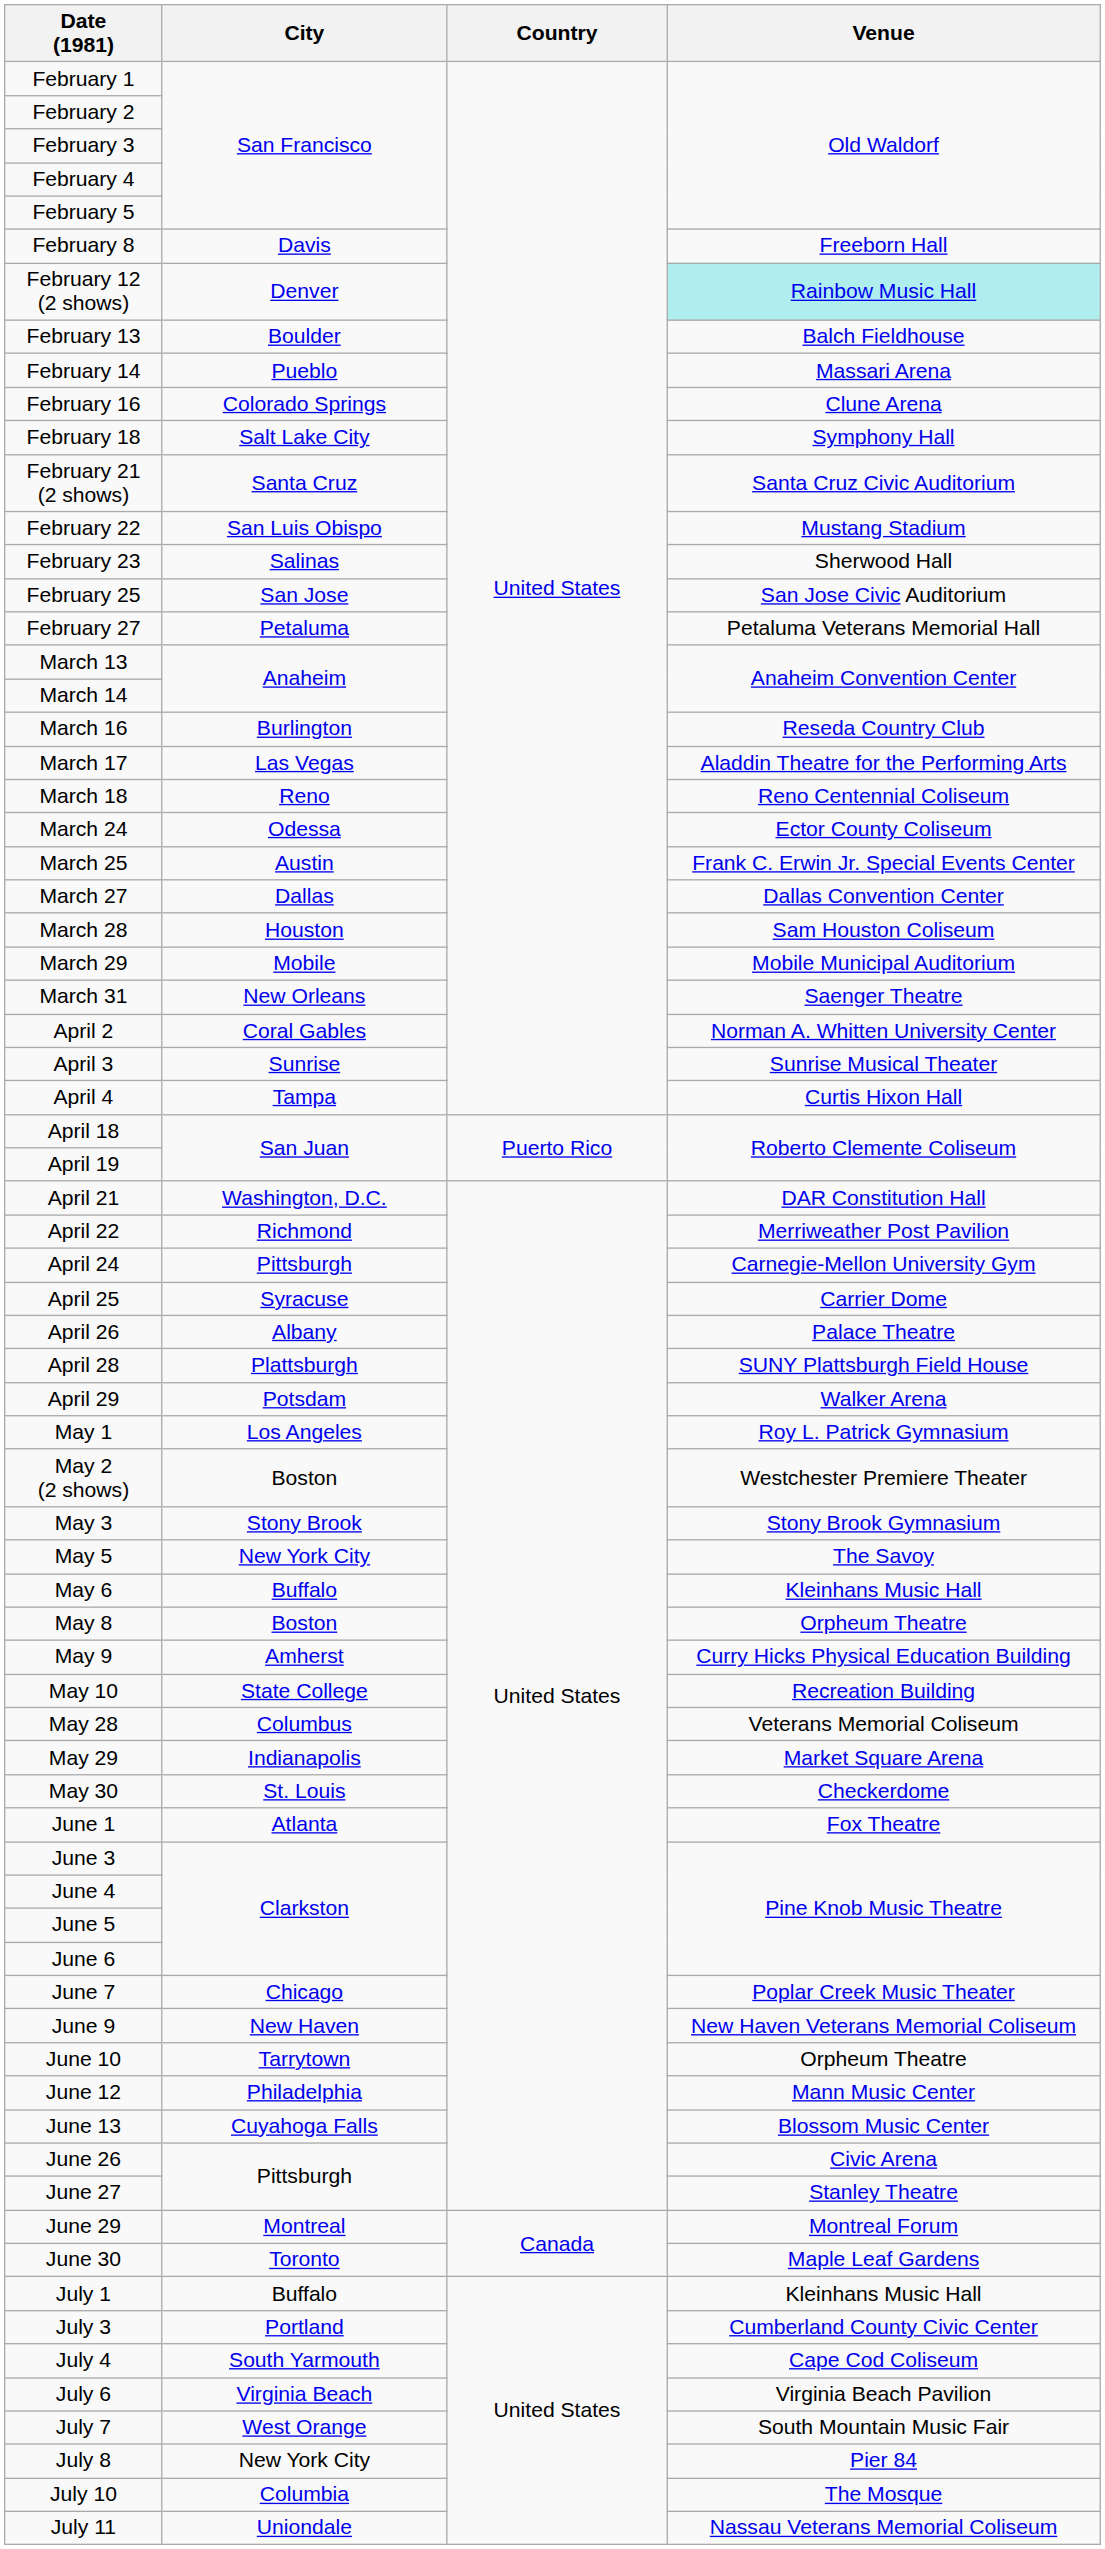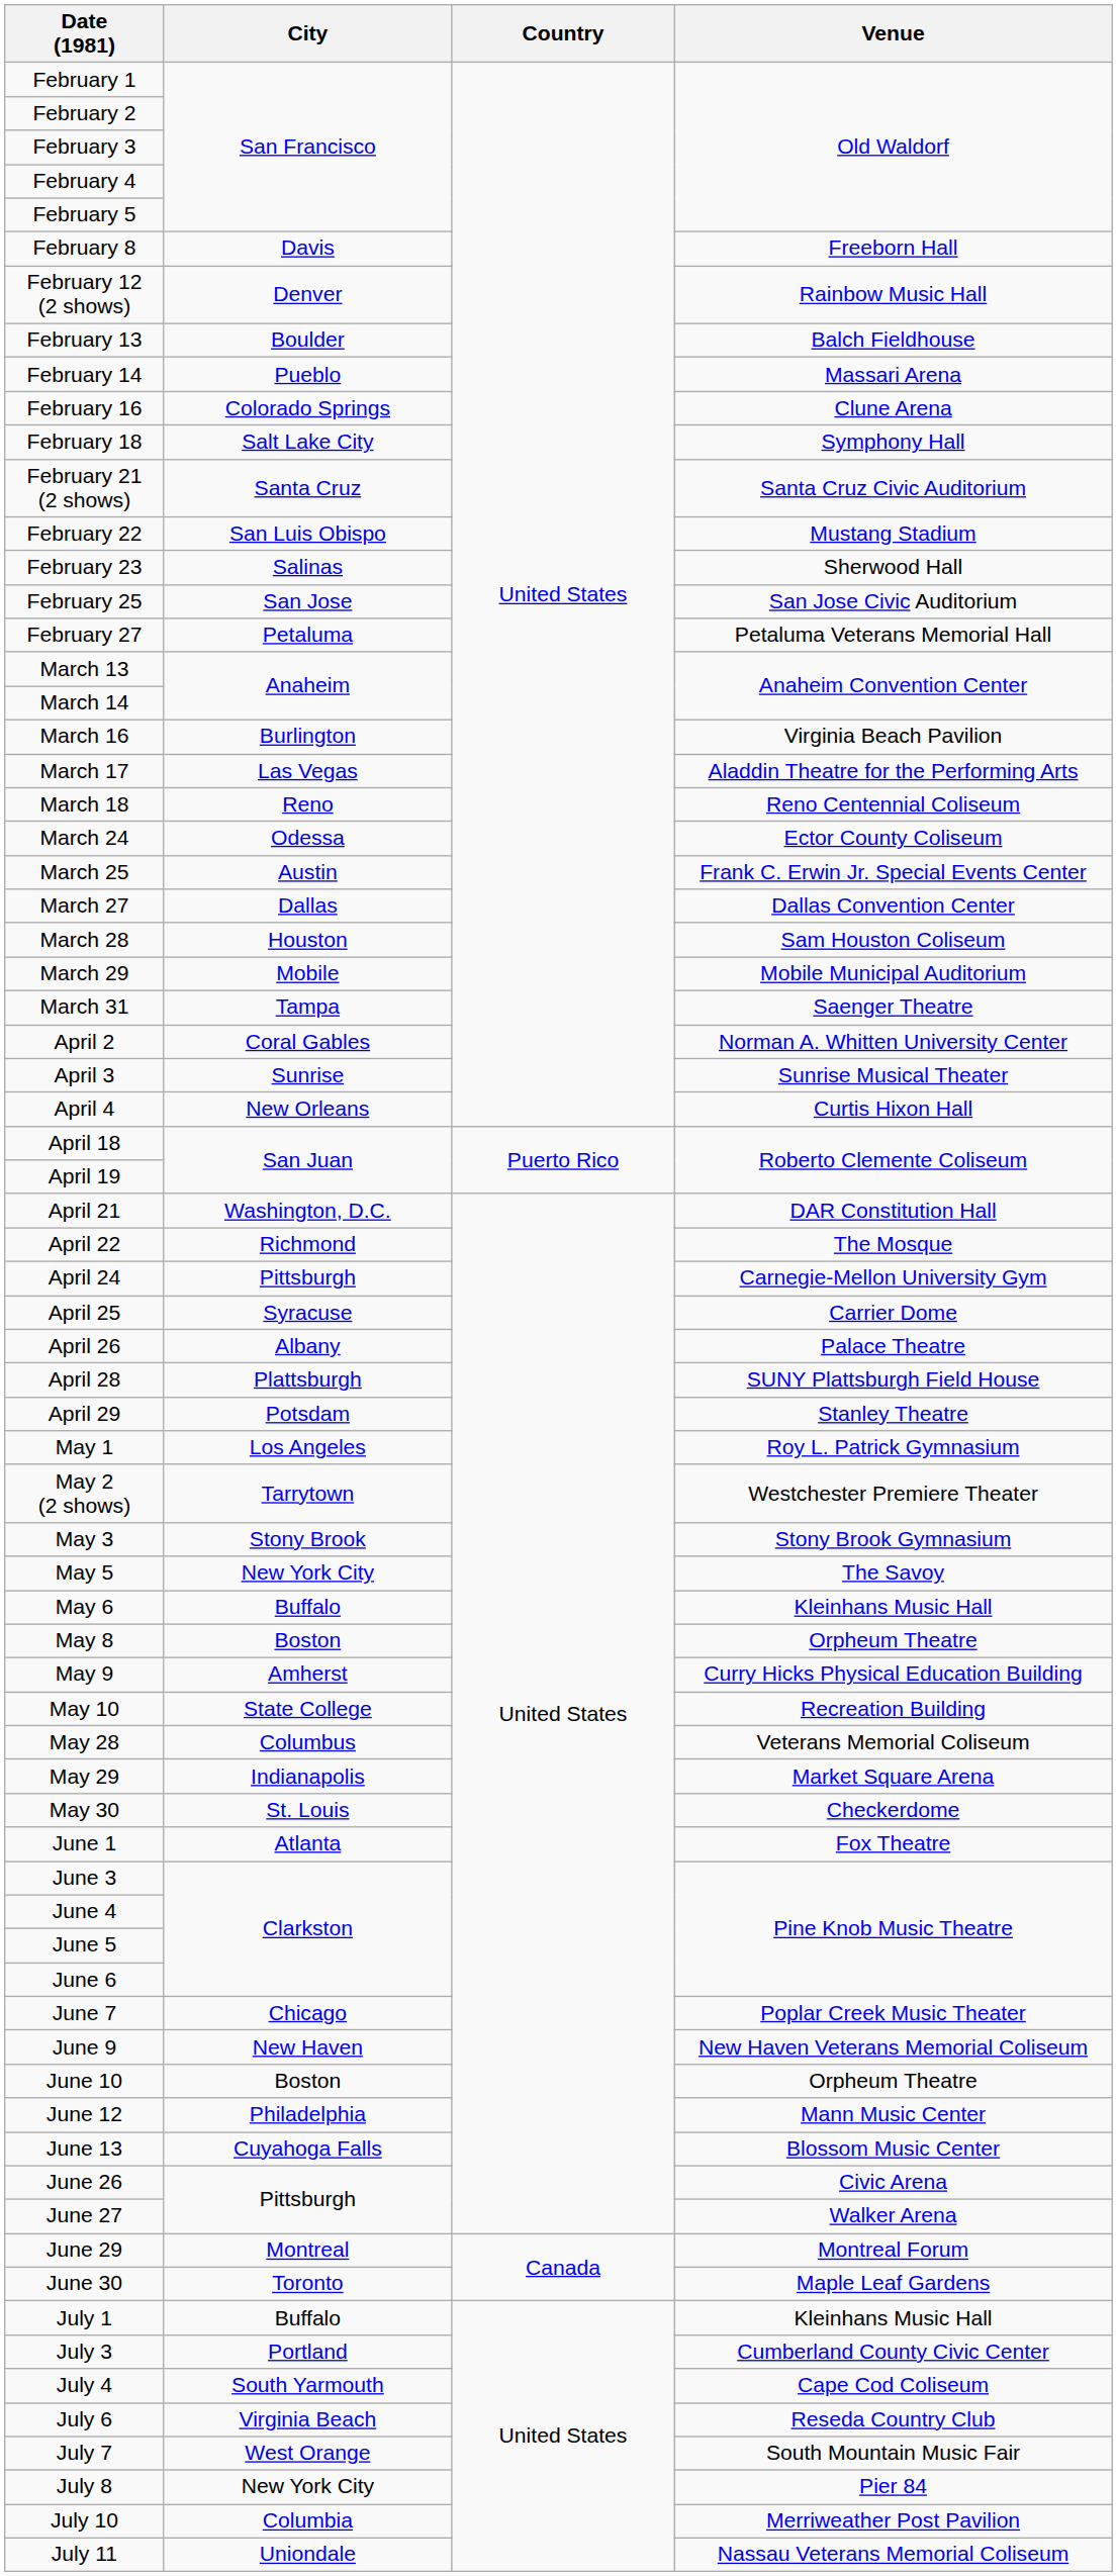 <table class="wikitable sortable plainrowheaders" style="text-align:center;">
 <tr>
 <th scope="col" style="width:7em;">Date<br>(1981)</th>
 <th scope="col" style="width:13em;">City</th>
 <th scope="col" style="width:10em;">Country</th>
 <th scope="col" style="width:20em;">Venue</th>
 </tr>
 <tr>
 <td>February 1</td>
 <td rowspan="5"><a href='#'>San Francisco</a></td>
 <td rowspan="30"><a href='#'>United States</a></td>
 <td rowspan="5"><a href='#'>Old Waldorf</a></td>
 </tr>
 <tr>
 <td>February 2</td>
 </tr>
 <tr>
 <td>February 3</td>
 </tr>
 <tr>
 <td>February 4</td>
 </tr>
 <tr>
 <td>February 5</td>
 </tr>
 <tr>
 <td>February 8</td>
 <td><a href='#'>Davis</a></td>
 <td><a href='#'>Freeborn Hall</a></td>
 </tr>
 <tr>
 <td>February 12<br>(2 shows)</td>
 <td><a href='#'>Denver</a></td>
-<td style="background: paleturquoise;"><a href='#'>Rainbow Music Hall</a></td>
+<td><a href='#'>Rainbow Music Hall</a></td>
 </tr>
 <tr>
 <td>February 13</td>
 <td><a href='#'>Boulder</a></td>
 <td><a href='#'>Balch Fieldhouse</a></td>
 </tr>
 <tr>
 <td>February 14</td>
 <td><a href='#'>Pueblo</a></td>
 <td><a href='#'>Massari Arena</a></td>
 </tr>
 <tr>
 <td>February 16</td>
 <td><a href='#'>Colorado Springs</a></td>
 <td><a href='#'>Clune Arena</a></td>
 </tr>
 <tr>
 <td>February 18</td>
 <td><a href='#'>Salt Lake City</a></td>
 <td><a href='#'>Symphony Hall</a></td>
 </tr>
 <tr>
 <td>February 21<br>(2 shows)</td>
 <td><a href='#'>Santa Cruz</a></td>
 <td><a href='#'>Santa Cruz Civic Auditorium</a></td>
 </tr>
 <tr>
 <td>February 22</td>
 <td><a href='#'>San Luis Obispo</a></td>
 <td><a href='#'>Mustang Stadium</a></td>
 </tr>
 <tr>
 <td>February 23</td>
 <td><a href='#'>Salinas</a></td>
 <td>Sherwood Hall</td>
 </tr>
 <tr>
 <td>February 25</td>
 <td><a href='#'>San Jose</a></td>
 <td><a href='#'>San Jose Civic</a> Auditorium</td>
 </tr>
 <tr>
 <td>February 27</td>
 <td><a href='#'>Petaluma</a></td>
 <td>Petaluma Veterans Memorial Hall</td>
 </tr>
 <tr>
 <td>March 13</td>
 <td rowspan="2"><a href='#'>Anaheim</a></td>
 <td rowspan="2"><a href='#'>Anaheim Convention Center</a></td>
 </tr>
 <tr>
 <td>March 14</td>
 </tr>
 <tr>
 <td>March 16</td>
 <td><a href='#'>Burlington</a></td>
-<td><a href='#'>Reseda Country Club</a></td>
+<td>Virginia Beach Pavilion</td>
 </tr>
 <tr>
 <td>March 17</td>
 <td><a href='#'>Las Vegas</a></td>
 <td><a href='#'>Aladdin Theatre for the Performing Arts</a></td>
 </tr>
 <tr>
 <td>March 18</td>
 <td><a href='#'>Reno</a></td>
 <td><a href='#'>Reno Centennial Coliseum</a></td>
 </tr>
 <tr>
 <td>March 24</td>
 <td><a href='#'>Odessa</a></td>
 <td><a href='#'>Ector County Coliseum</a></td>
 </tr>
 <tr>
 <td>March 25</td>
 <td><a href='#'>Austin</a></td>
 <td><a href='#'>Frank C. Erwin Jr. Special Events Center</a></td>
 </tr>
 <tr>
 <td>March 27</td>
 <td><a href='#'>Dallas</a></td>
 <td><a href='#'>Dallas Convention Center</a></td>
 </tr>
 <tr>
 <td>March 28</td>
 <td><a href='#'>Houston</a></td>
 <td><a href='#'>Sam Houston Coliseum</a></td>
 </tr>
 <tr>
 <td>March 29</td>
 <td><a href='#'>Mobile</a></td>
 <td><a href='#'>Mobile Municipal Auditorium</a></td>
 </tr>
 <tr>
 <td>March 31</td>
-<td><a href='#'>New Orleans</a></td>
+<td><a href='#'>Tampa</a></td>
 <td><a href='#'>Saenger Theatre</a></td>
 </tr>
 <tr>
 <td>April 2</td>
 <td><a href='#'>Coral Gables</a></td>
 <td><a href='#'>Norman A. Whitten University Center</a></td>
 </tr>
 <tr>
 <td>April 3</td>
 <td><a href='#'>Sunrise</a></td>
 <td><a href='#'>Sunrise Musical Theater</a></td>
 </tr>
 <tr>
 <td>April 4</td>
-<td><a href='#'>Tampa</a></td>
+<td><a href='#'>New Orleans</a></td>
 <td><a href='#'>Curtis Hixon Hall</a></td>
 </tr>
 <tr>
 <td>April 18</td>
 <td rowspan="2"><a href='#'>San Juan</a></td>
 <td rowspan="2"><a href='#'>Puerto Rico</a></td>
 <td rowspan="2"><a href='#'>Roberto Clemente Coliseum</a></td>
 </tr>
 <tr>
 <td>April 19</td>
 </tr>
 <tr>
 <td>April 21</td>
 <td><a href='#'>Washington, D.C.</a></td>
 <td rowspan="30">United States</td>
 <td><a href='#'>DAR Constitution Hall</a></td>
 </tr>
 <tr>
 <td>April 22</td>
 <td><a href='#'>Richmond</a></td>
-<td><a href='#'>Merriweather Post Pavilion</a></td>
+<td><a href='#'>The Mosque</a></td>
 </tr>
 <tr>
 <td>April 24</td>
 <td><a href='#'>Pittsburgh</a></td>
 <td><a href='#'>Carnegie-Mellon University Gym</a></td>
 </tr>
 <tr>
 <td>April 25</td>
 <td><a href='#'>Syracuse</a></td>
 <td><a href='#'>Carrier Dome</a></td>
 </tr>
 <tr>
 <td>April 26</td>
 <td><a href='#'>Albany</a></td>
 <td><a href='#'>Palace Theatre</a></td>
 </tr>
 <tr>
 <td>April 28</td>
 <td><a href='#'>Plattsburgh</a></td>
 <td><a href='#'>SUNY Plattsburgh Field House</a></td>
 </tr>
 <tr>
 <td>April 29</td>
 <td><a href='#'>Potsdam</a></td>
-<td><a href='#'>Walker Arena</a></td>
+<td><a href='#'>Stanley Theatre</a></td>
 </tr>
 <tr>
 <td>May 1</td>
 <td><a href='#'>Los Angeles</a></td>
 <td><a href='#'>Roy L. Patrick Gymnasium</a></td>
 </tr>
 <tr>
 <td>May 2<br>(2 shows)</td>
-<td>Boston</td>
+<td><a href='#'>Tarrytown</a></td>
 <td>Westchester Premiere Theater</td>
 </tr>
 <tr>
 <td>May 3</td>
 <td><a href='#'>Stony Brook</a></td>
 <td><a href='#'>Stony Brook Gymnasium</a></td>
 </tr>
 <tr>
 <td>May 5</td>
 <td><a href='#'>New York City</a></td>
 <td><a href='#'>The Savoy</a></td>
 </tr>
 <tr>
 <td>May 6</td>
 <td><a href='#'>Buffalo</a></td>
 <td><a href='#'>Kleinhans Music Hall</a></td>
 </tr>
 <tr>
 <td>May 8</td>
 <td><a href='#'>Boston</a></td>
 <td><a href='#'>Orpheum Theatre</a></td>
 </tr>
 <tr>
 <td>May 9</td>
 <td><a href='#'>Amherst</a></td>
 <td><a href='#'>Curry Hicks Physical Education Building</a></td>
 </tr>
 <tr>
 <td>May 10</td>
 <td><a href='#'>State College</a></td>
 <td><a href='#'>Recreation Building</a></td>
 </tr>
 <tr>
 <td>May 28</td>
 <td><a href='#'>Columbus</a></td>
 <td>Veterans Memorial Coliseum</td>
 </tr>
 <tr>
 <td>May 29</td>
 <td><a href='#'>Indianapolis</a></td>
 <td><a href='#'>Market Square Arena</a></td>
 </tr>
 <tr>
 <td>May 30</td>
 <td><a href='#'>St. Louis</a></td>
 <td><a href='#'>Checkerdome</a></td>
 </tr>
 <tr>
 <td>June 1</td>
 <td><a href='#'>Atlanta</a></td>
 <td><a href='#'>Fox Theatre</a></td>
 </tr>
 <tr>
 <td>June 3</td>
 <td rowspan="4"><a href='#'>Clarkston</a></td>
 <td rowspan="4"><a href='#'>Pine Knob Music Theatre</a></td>
 </tr>
 <tr>
 <td>June 4</td>
 </tr>
 <tr>
 <td>June 5</td>
 </tr>
 <tr>
 <td>June 6</td>
 </tr>
 <tr>
 <td>June 7</td>
 <td><a href='#'>Chicago</a></td>
 <td><a href='#'>Poplar Creek Music Theater</a></td>
 </tr>
 <tr>
 <td>June 9</td>
 <td><a href='#'>New Haven</a></td>
 <td><a href='#'>New Haven Veterans Memorial Coliseum</a></td>
 </tr>
 <tr>
 <td>June 10</td>
-<td><a href='#'>Tarrytown</a></td>
+<td>Boston</td>
 <td>Orpheum Theatre</td>
 </tr>
 <tr>
 <td>June 12</td>
 <td><a href='#'>Philadelphia</a></td>
 <td><a href='#'>Mann Music Center</a></td>
 </tr>
 <tr>
 <td>June 13</td>
 <td><a href='#'>Cuyahoga Falls</a></td>
 <td><a href='#'>Blossom Music Center</a></td>
 </tr>
 <tr>
 <td>June 26</td>
 <td rowspan="2">Pittsburgh</td>
 <td><a href='#'>Civic Arena</a></td>
 </tr>
 <tr>
 <td>June 27</td>
-<td><a href='#'>Stanley Theatre</a></td>
+<td><a href='#'>Walker Arena</a></td>
 </tr>
 <tr>
 <td>June 29</td>
 <td><a href='#'>Montreal</a></td>
 <td rowspan="2"><a href='#'>Canada</a></td>
 <td><a href='#'>Montreal Forum</a></td>
 </tr>
 <tr>
 <td>June 30</td>
 <td><a href='#'>Toronto</a></td>
 <td><a href='#'>Maple Leaf Gardens</a></td>
 </tr>
 <tr>
 <td>July 1</td>
 <td>Buffalo</td>
 <td rowspan="8">United States</td>
 <td>Kleinhans Music Hall</td>
 </tr>
 <tr>
 <td>July 3</td>
 <td><a href='#'>Portland</a></td>
 <td><a href='#'>Cumberland County Civic Center</a></td>
 </tr>
 <tr>
 <td>July 4</td>
 <td><a href='#'>South Yarmouth</a></td>
 <td><a href='#'>Cape Cod Coliseum</a></td>
 </tr>
 <tr>
 <td>July 6</td>
 <td><a href='#'>Virginia Beach</a></td>
-<td>Virginia Beach Pavilion</td>
+<td><a href='#'>Reseda Country Club</a></td>
 </tr>
 <tr>
 <td>July 7</td>
 <td><a href='#'>West Orange</a></td>
 <td>South Mountain Music Fair</td>
 </tr>
 <tr>
 <td>July 8</td>
 <td>New York City</td>
 <td><a href='#'>Pier 84</a></td>
 </tr>
 <tr>
 <td>July 10</td>
 <td><a href='#'>Columbia</a></td>
-<td><a href='#'>The Mosque</a></td>
+<td><a href='#'>Merriweather Post Pavilion</a></td>
 </tr>
 <tr>
 <td>July 11</td>
 <td><a href='#'>Uniondale</a></td>
 <td><a href='#'>Nassau Veterans Memorial Coliseum</a></td>
 </tr>
 </table>
